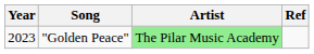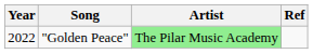 <table class="wikitable sortable">
 <tr>
 <th>Year</th>
 <th>Song</th>
 <th>Artist</th>
 <th>Ref</th>
 </tr>
 <tr>
-<td>2023</td>
+<td>2022</td>
 <td>"Golden Peace"</td>
 <td style="background: lightgreen;">The Pilar Music Academy</td>
 <td></td>
 </tr>
 </table>
